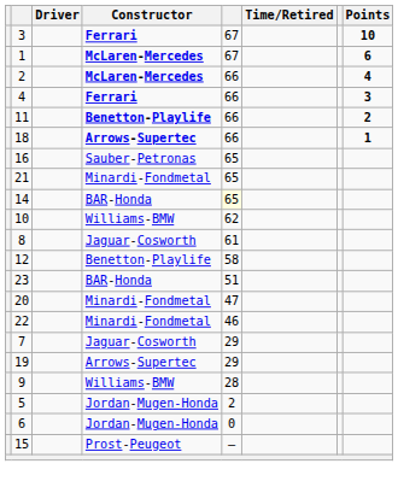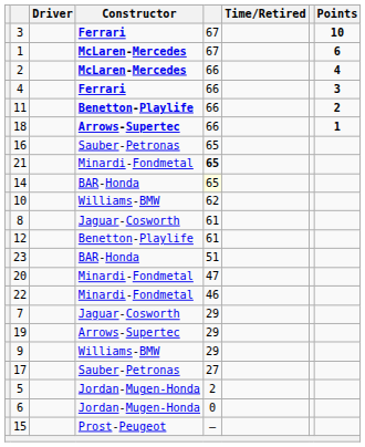 <table class="wikitable sortable" style="font-size: 85%;">
 <tr>
 <th scope="col"></th>
 <th scope="col"></th>
 <th scope="col">Driver</th>
 <th scope="col">Constructor</th>
 <th scope="col" class="unsortable"></th>
 <th scope="col" class="unsortable">Time/Retired</th>
 <th scope="col"></th>
 <th scope="col">Points</th>
 </tr>
 <tr>
 <th scope="row"></th>
 <td align="center">3</td>
 <td data-sort-value="SCHM"><strong> </strong></td>
 <td><strong><a href='#'>Ferrari</a></strong></td>
 <td align="center">67</td>
 <td></td>
 <td align="center"></td>
 <td align="center"><strong>10</strong></td>
 </tr>
 <tr>
 <th scope="row"></th>
 <td align="center">1</td>
 <td data-sort-value="HAK"><strong> </strong></td>
 <td><strong><a href='#'>McLaren</a>-<a href='#'>Mercedes</a></strong></td>
 <td align="center">67</td>
 <td></td>
 <td align="center"></td>
 <td align="center"><strong>6</strong></td>
 </tr>
 <tr>
 <th scope="row"></th>
 <td align="center">2</td>
 <td data-sort-value="COU"><strong> </strong></td>
 <td><strong><a href='#'>McLaren</a>-<a href='#'>Mercedes</a></strong></td>
 <td align="center">66</td>
 <td></td>
 <td align="center"></td>
 <td align="center"><strong>4</strong></td>
 </tr>
 <tr>
 <th scope="row"></th>
 <td align="center">4</td>
 <td data-sort-value="BAR"><strong> </strong></td>
 <td><strong><a href='#'>Ferrari</a></strong></td>
 <td align="center">66</td>
 <td></td>
 <td align="center"></td>
 <td align="center"><strong>3</strong></td>
 </tr>
 <tr>
 <th scope="row"></th>
 <td align="center">11</td>
 <td data-sort-value="FIS"><strong> </strong></td>
 <td><strong><a href='#'>Benetton</a>-<a href='#'>Playlife</a></strong></td>
 <td align="center">66</td>
 <td></td>
 <td align="center"></td>
 <td align="center"><strong>2</strong></td>
 </tr>
 <tr>
 <th scope="row"></th>
 <td align="center">18</td>
 <td data-sort-value="DEL"><strong> </strong></td>
 <td><strong><a href='#'>Arrows</a>-<a href='#'>Supertec</a></strong></td>
 <td align="center">66</td>
 <td></td>
 <td align="center"></td>
 <td align="center"><strong>1</strong></td>
 </tr>
 <tr>
 <th scope="row"></th>
 <td align="center">16</td>
 <td data-sort-value="DIN"> </td>
 <td><a href='#'>Sauber</a>-<a href='#'>Petronas</a></td>
 <td align="center">65</td>
 <td></td>
 <td align="center"></td>
 <td> </td>
 </tr>
 <tr>
 <th scope="row"></th>
 <td align="center">21</td>
 <td data-sort-value="MAZ"> </td>
 <td><a href='#'>Minardi</a>-<a href='#'>Fondmetal</a></td>
-<td align="center">65</td>
+<td align="center"><strong>65</strong></td>
 <td></td>
 <td align="center"></td>
 <td> </td>
 </tr>
 <tr>
 <th scope="row"></th>
 <td align="center">14</td>
 <td data-sort-value="ALE"> </td>
 <td><a href='#'>BAR</a>-<a href='#'>Honda</a></td>
 <td align="center" style="background: lightyellow;">65</td>
 <td></td>
 <td align="center"></td>
 <td> </td>
 </tr>
 <tr>
 <th scope="row"></th>
 <td align="center">10</td>
 <td data-sort-value="BUT"> </td>
 <td><a href='#'>Williams</a>-<a href='#'>BMW</a></td>
 <td align="center">62</td>
 <td></td>
 <td align="center"></td>
 <td> </td>
 </tr>
 <tr>
 <th scope="row"></th>
 <td align="center">8</td>
 <td data-sort-value="HER"> </td>
 <td><a href='#'>Jaguar</a>-<a href='#'>Cosworth</a></td>
 <td align="center">61</td>
 <td></td>
 <td align="center"></td>
 <td> </td>
 </tr>
 <tr>
 <th scope="row"></th>
 <td align="center">12</td>
 <td data-sort-value="WUR"> </td>
 <td><a href='#'>Benetton</a>-<a href='#'>Playlife</a></td>
-<td align="center">58</td>
+<td align="center">61</td>
 <td></td>
 <td align="center"></td>
 <td> </td>
 </tr>
 <tr>
 <th scope="row"></th>
 <td align="center">23</td>
 <td data-sort-value="ZON"> </td>
 <td><a href='#'>BAR</a>-<a href='#'>Honda</a></td>
 <td align="center">51</td>
 <td></td>
 <td align="center"></td>
 <td> </td>
 </tr>
 <tr>
 <th scope="row"></th>
 <td align="center">20</td>
 <td data-sort-value="GEN"> </td>
 <td><a href='#'>Minardi</a>-<a href='#'>Fondmetal</a></td>
 <td align="center">47</td>
 <td></td>
 <td align="center"></td>
 <td> </td>
 </tr>
 <tr>
 <th scope="row"></th>
 <td align="center">22</td>
 <td data-sort-value="VIL"> </td>
 <td><a href='#'>Minardi</a>-<a href='#'>Fondmetal</a></td>
 <td align="center">46</td>
 <td></td>
 <td align="center"></td>
 <td> </td>
 </tr>
 <tr>
 <th scope="row"></th>
 <td align="center">7</td>
 <td data-sort-value="IRV"> </td>
 <td><a href='#'>Jaguar</a>-<a href='#'>Cosworth</a></td>
 <td align="center">29</td>
 <td></td>
 <td align="center"></td>
 <td> </td>
 </tr>
 <tr>
 <th scope="row"></th>
 <td align="center">19</td>
 <td data-sort-value="VER"> </td>
 <td><a href='#'>Arrows</a>-<a href='#'>Supertec</a></td>
 <td align="center">29</td>
 <td></td>
 <td align="center"></td>
 <td> </td>
 </tr>
 <tr>
 <th scope="row"></th>
 <td align="center">9</td>
 <td data-sort-value="SCHR"> </td>
 <td><a href='#'>Williams</a>-<a href='#'>BMW</a></td>
-<td align="center">28</td>
+<td align="center">29</td>
+<td></td>
+<td align="center"></td>
+<td> </td>
+</tr>
+<tr>
+<th scope="row"></th>
+<td align="center">17</td>
+<td data-sort-value="SAL"> </td>
+<td><a href='#'>Sauber</a>-<a href='#'>Petronas</a></td>
+<td align="center">27</td>
 <td></td>
 <td align="center"></td>
 <td> </td>
 </tr>
 <tr>
 <th scope="row"></th>
 <td align="center">5</td>
 <td data-sort-value="FRE"> </td>
 <td><a href='#'>Jordan</a>-<a href='#'>Mugen-Honda</a></td>
 <td align="center">2</td>
 <td></td>
 <td align="center"></td>
 <td> </td>
 </tr>
 <tr>
 <th scope="row"></th>
 <td align="center">6</td>
 <td data-sort-value="TRU"> </td>
 <td><a href='#'>Jordan</a>-<a href='#'>Mugen-Honda</a></td>
 <td align="center">0</td>
 <td></td>
 <td align="center"></td>
 <td> </td>
 </tr>
 <tr>
 <th scope="row"></th>
 <td align="center">15</td>
 <td data-sort-value="HEI"> </td>
 <td><a href='#'>Prost</a>-<a href='#'>Peugeot</a></td>
 <td align="center">—</td>
 <td></td>
 <td align="center"></td>
 <td> </td>
 </tr>
 <tr class="sortbottom">
 <th colspan="8"></th>
 </tr>
 </table>
